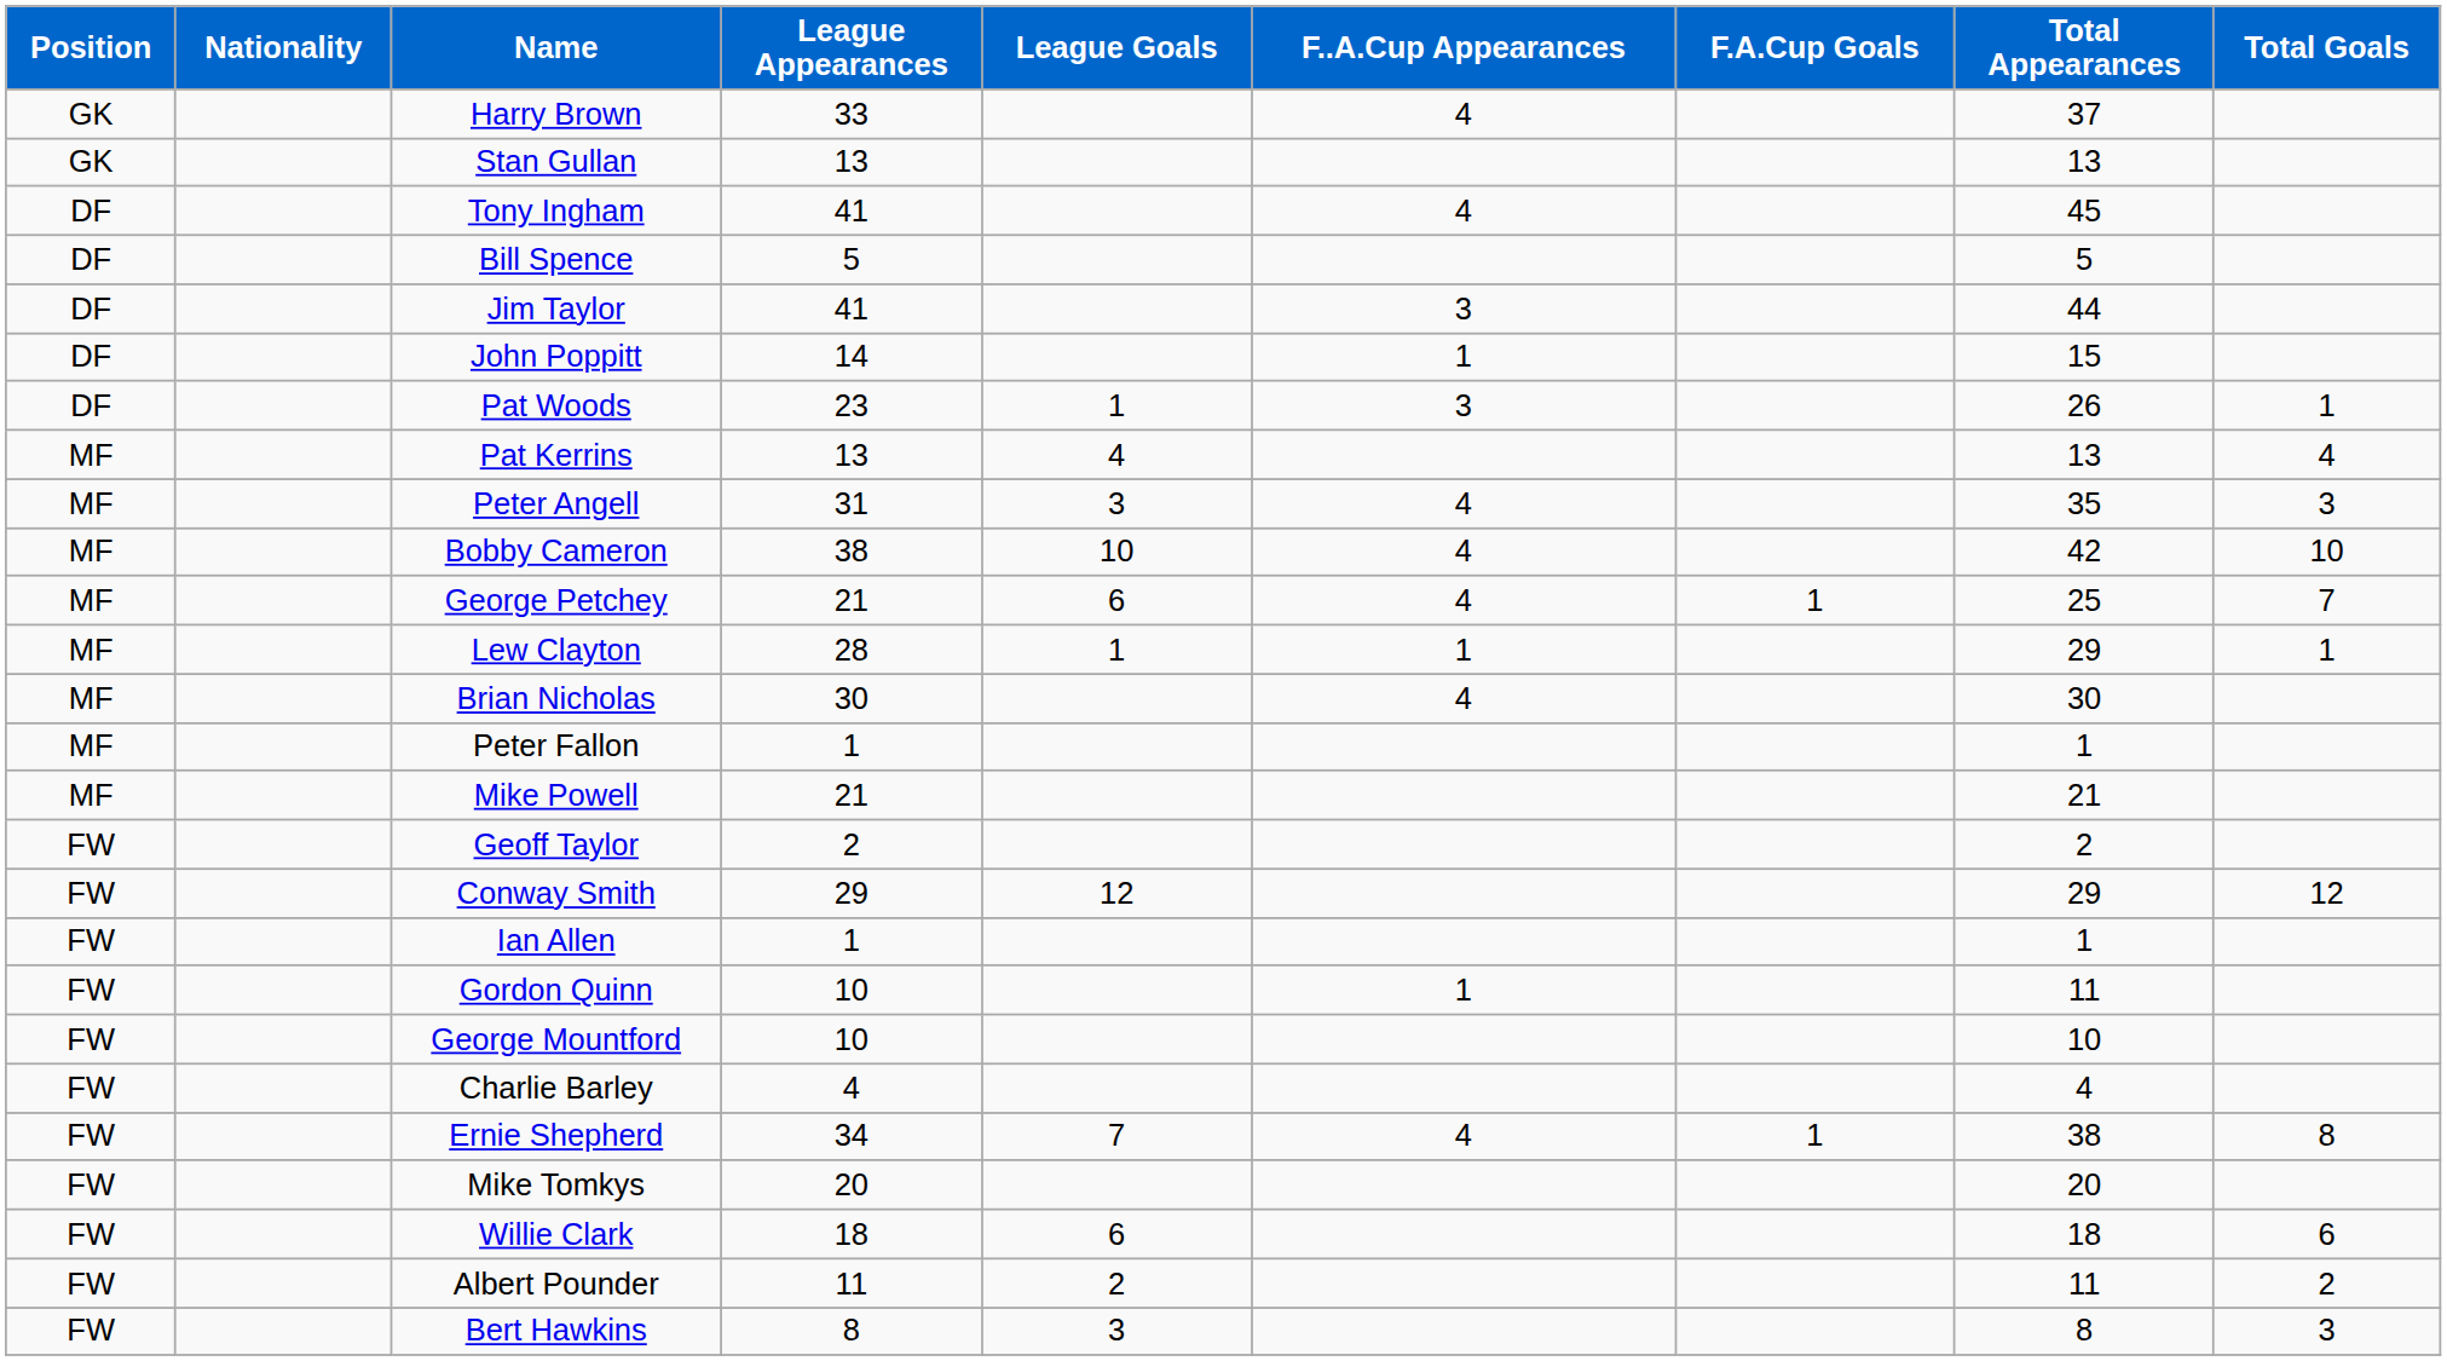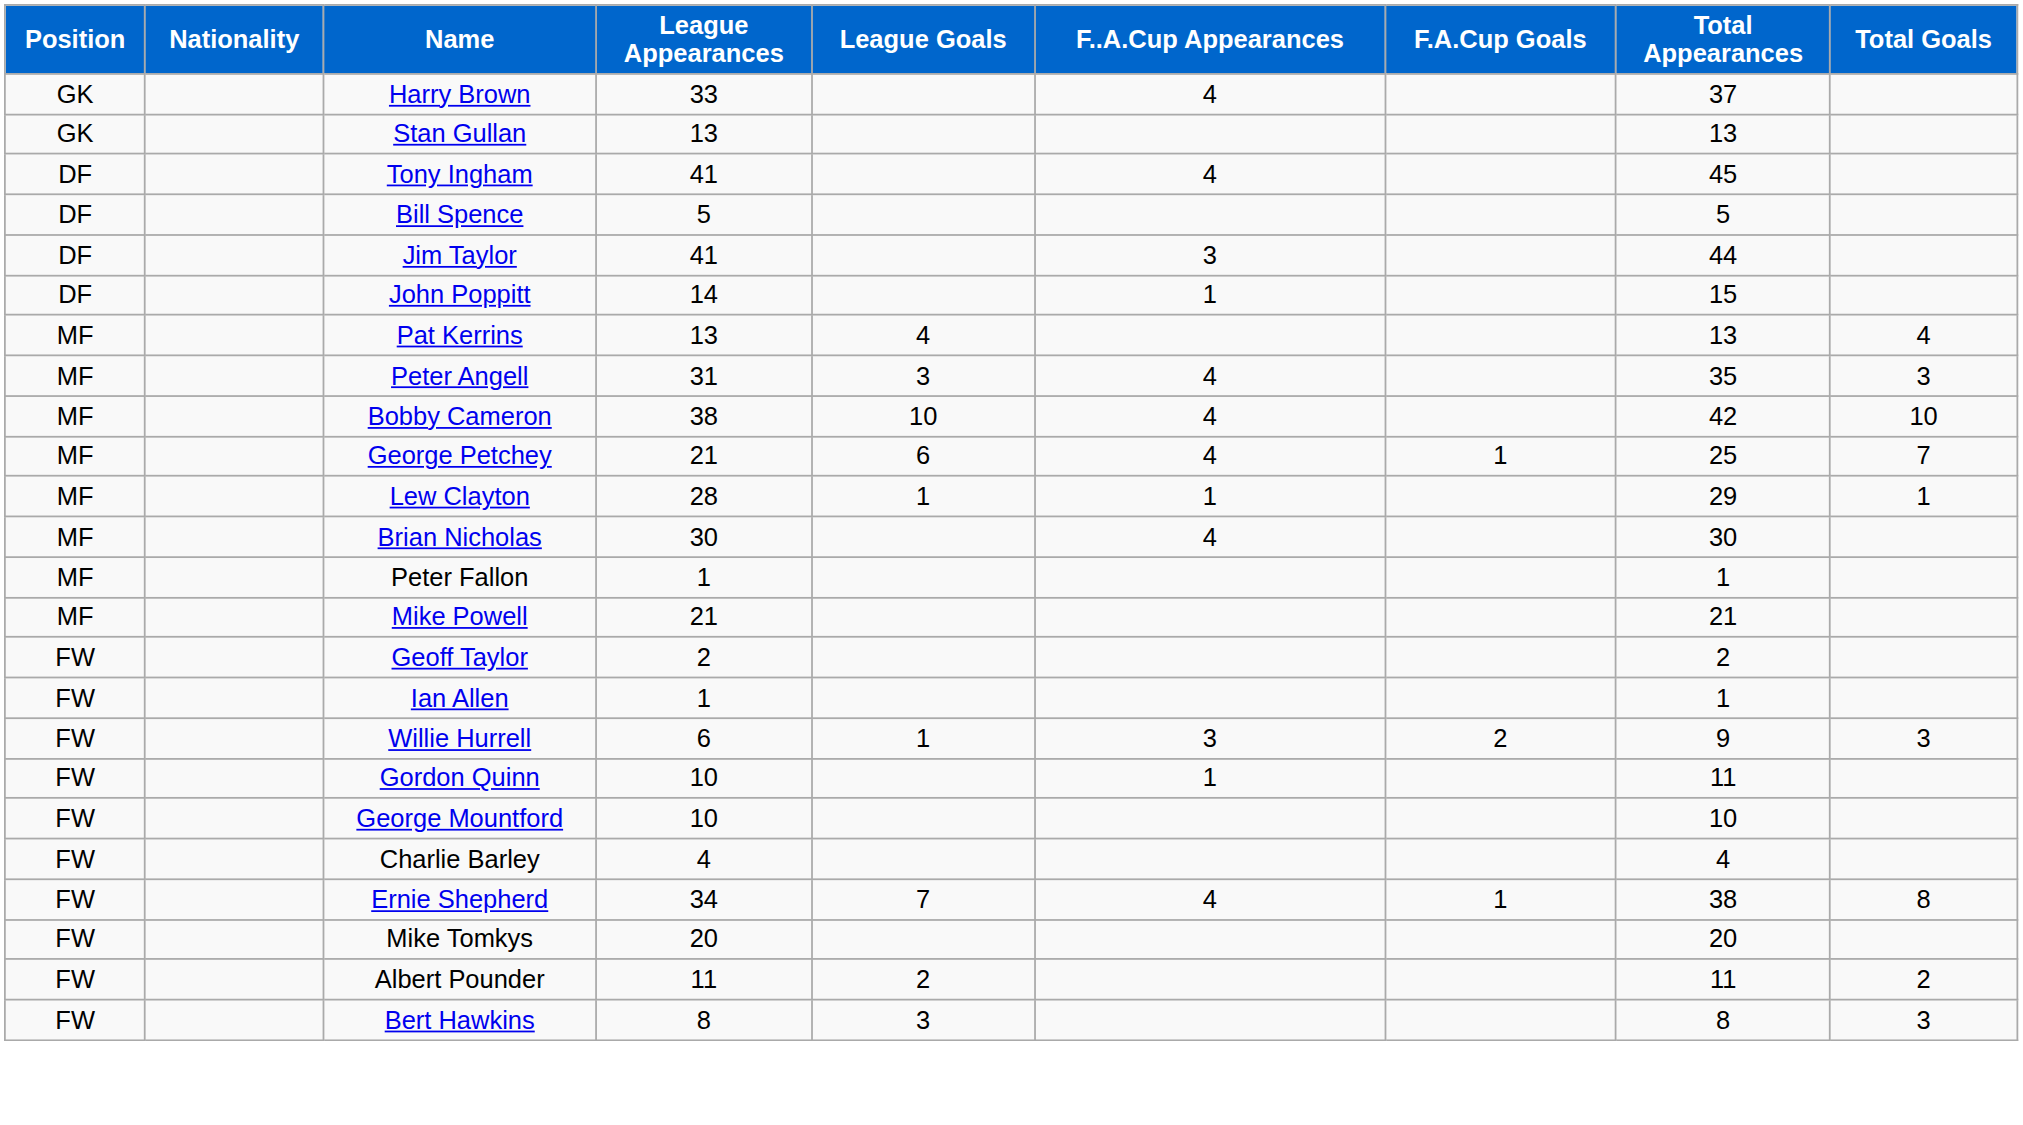 <table class="wikitable" style="text-align:center; font-size:90%; width:90%;">
 <tr>
 <th style="background:#0066CC; color:#FFFFFF; text-align:center;">Position</th>
 <th style="background:#0066CC; color:#FFFFFF; text-align:center;">Nationality</th>
 <th style="background:#0066CC; color:#FFFFFF; text-align:center;"><strong>Name</strong></th>
 <th style="background:#0066CC; color:#FFFFFF; text-align:center;">League<br>Appearances</th>
 <th style="background:#0066CC; color:#FFFFFF; text-align:center;">League Goals</th>
 <th style="background:#0066CC; color:#FFFFFF; text-align:center;">F..A.Cup Appearances</th>
 <th style="background:#0066CC; color:#FFFFFF; text-align:center;">F.A.Cup Goals</th>
 <th style="background:#0066CC; color:#FFFFFF; text-align:center;">Total<br>Appearances</th>
 <th style="background:#0066CC; color:#FFFFFF; text-align:center;">Total Goals</th>
 </tr>
 <tr>
 <td>GK</td>
 <td></td>
 <td><a href='#'>Harry Brown</a></td>
 <td>33</td>
 <td></td>
 <td>4</td>
 <td></td>
 <td>37</td>
 <td></td>
 </tr>
 <tr>
 <td>GK</td>
 <td></td>
 <td><a href='#'>Stan Gullan</a></td>
 <td>13</td>
 <td></td>
 <td></td>
 <td></td>
 <td>13</td>
 <td></td>
 </tr>
 <tr>
 <td>DF</td>
 <td></td>
 <td><a href='#'>Tony Ingham</a></td>
 <td>41</td>
 <td></td>
 <td>4</td>
 <td></td>
 <td>45</td>
 <td></td>
 </tr>
 <tr>
 <td>DF</td>
 <td></td>
 <td><a href='#'>Bill Spence</a></td>
 <td>5</td>
 <td></td>
 <td></td>
 <td></td>
 <td>5</td>
 <td></td>
 </tr>
 <tr>
 <td>DF</td>
 <td></td>
 <td><a href='#'>Jim Taylor</a></td>
 <td>41</td>
 <td></td>
 <td>3</td>
 <td></td>
 <td>44</td>
 <td></td>
 </tr>
 <tr>
 <td>DF</td>
 <td></td>
 <td><a href='#'>John Poppitt</a></td>
 <td>14</td>
 <td></td>
 <td>1</td>
 <td></td>
 <td>15</td>
 <td></td>
-</tr>
-<tr>
-<td>DF</td>
-<td></td>
-<td><a href='#'>Pat Woods</a></td>
-<td>23</td>
-<td>1</td>
-<td>3</td>
-<td></td>
-<td>26</td>
-<td>1</td>
 </tr>
 <tr>
 <td>MF</td>
 <td></td>
 <td><a href='#'>Pat Kerrins</a></td>
 <td>13</td>
 <td>4</td>
 <td></td>
 <td></td>
 <td>13</td>
 <td>4</td>
 </tr>
 <tr>
 <td>MF</td>
 <td></td>
 <td><a href='#'>Peter Angell</a></td>
 <td>31</td>
 <td>3</td>
 <td>4</td>
 <td></td>
 <td>35</td>
 <td>3</td>
 </tr>
 <tr>
 <td>MF</td>
 <td></td>
 <td><a href='#'>Bobby Cameron</a></td>
 <td>38</td>
 <td>10</td>
 <td>4</td>
 <td></td>
 <td>42</td>
 <td>10</td>
 </tr>
 <tr>
 <td>MF</td>
 <td></td>
 <td><a href='#'>George Petchey</a></td>
 <td>21</td>
 <td>6</td>
 <td>4</td>
 <td>1</td>
 <td>25</td>
 <td>7</td>
 </tr>
 <tr>
 <td>MF</td>
 <td></td>
 <td><a href='#'>Lew Clayton</a></td>
 <td>28</td>
 <td>1</td>
 <td>1</td>
 <td></td>
 <td>29</td>
 <td>1</td>
 </tr>
 <tr>
 <td>MF</td>
 <td></td>
 <td><a href='#'>Brian Nicholas</a></td>
 <td>30</td>
 <td></td>
 <td>4</td>
 <td></td>
 <td>30</td>
 <td></td>
 </tr>
 <tr>
 <td>MF</td>
 <td></td>
 <td>Peter Fallon</td>
 <td>1</td>
 <td></td>
 <td></td>
 <td></td>
 <td>1</td>
 <td></td>
 </tr>
 <tr>
 <td>MF</td>
 <td></td>
 <td><a href='#'>Mike Powell</a></td>
 <td>21</td>
 <td></td>
 <td></td>
 <td></td>
 <td>21</td>
 <td></td>
 </tr>
 <tr>
 <td>FW</td>
 <td></td>
 <td><a href='#'>Geoff Taylor</a></td>
 <td>2</td>
 <td></td>
 <td></td>
 <td></td>
 <td>2</td>
 <td></td>
 </tr>
 <tr>
 <td>FW</td>
 <td></td>
-<td><a href='#'>Conway Smith</a></td>
-<td>29</td>
-<td>12</td>
-<td></td>
-<td></td>
-<td>29</td>
-<td>12</td>
-</tr>
-<tr>
-<td>FW</td>
-<td></td>
 <td><a href='#'>Ian Allen</a></td>
 <td>1</td>
 <td></td>
 <td></td>
 <td></td>
 <td>1</td>
 <td></td>
+</tr>
+<tr>
+<td>FW</td>
+<td></td>
+<td><a href='#'>Willie Hurrell</a></td>
+<td>6</td>
+<td>1</td>
+<td>3</td>
+<td>2</td>
+<td>9</td>
+<td>3</td>
 </tr>
 <tr>
 <td>FW</td>
 <td></td>
 <td><a href='#'>Gordon Quinn</a></td>
 <td>10</td>
 <td></td>
 <td>1</td>
 <td></td>
 <td>11</td>
 <td></td>
 </tr>
 <tr>
 <td>FW</td>
 <td></td>
 <td><a href='#'>George Mountford</a></td>
 <td>10</td>
 <td></td>
 <td></td>
 <td></td>
 <td>10</td>
 <td></td>
 </tr>
 <tr>
 <td>FW</td>
 <td></td>
 <td>Charlie Barley</td>
 <td>4</td>
 <td></td>
 <td></td>
 <td></td>
 <td>4</td>
 <td></td>
 </tr>
 <tr>
 <td>FW</td>
 <td></td>
 <td><a href='#'>Ernie Shepherd</a></td>
 <td>34</td>
 <td>7</td>
 <td>4</td>
 <td>1</td>
 <td>38</td>
 <td>8</td>
 </tr>
 <tr>
 <td>FW</td>
 <td></td>
 <td>Mike Tomkys</td>
 <td>20</td>
 <td></td>
 <td></td>
 <td></td>
 <td>20</td>
 <td></td>
 </tr>
 <tr>
 <td>FW</td>
 <td></td>
-<td><a href='#'>Willie Clark</a></td>
-<td>18</td>
-<td>6</td>
-<td></td>
-<td></td>
-<td>18</td>
-<td>6</td>
-</tr>
-<tr>
-<td>FW</td>
-<td></td>
 <td>Albert Pounder</td>
 <td>11</td>
 <td>2</td>
 <td></td>
 <td></td>
 <td>11</td>
 <td>2</td>
 </tr>
 <tr>
 <td>FW</td>
 <td></td>
 <td><a href='#'>Bert Hawkins</a></td>
 <td>8</td>
 <td>3</td>
 <td></td>
 <td></td>
 <td>8</td>
 <td>3</td>
 </tr>
 </table>
